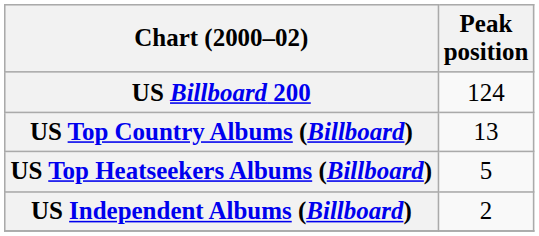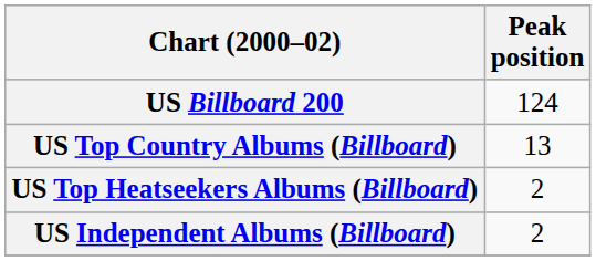 <table class="wikitable sortable plainrowheaders" style="text-align:center">
 <tr>
 <th scope="col">Chart (2000–02)</th>
 <th scope="col">Peak<br> position</th>
 </tr>
 <tr>
 <th scope="row">US <a href='#'><em>Billboard</em> 200</a></th>
 <td>124</td>
 </tr>
 <tr>
 <th scope="row">US <a href='#'>Top Country Albums</a> (<em><a href='#'>Billboard</a></em>)</th>
 <td>13</td>
 </tr>
 <tr>
 <th scope="row">US <a href='#'>Top Heatseekers Albums</a> (<em><a href='#'>Billboard</a></em>)</th>
-<td>5</td>
+<td>2</td>
 </tr>
 <tr>
 <th scope="row">US <a href='#'>Independent Albums</a> (<em><a href='#'>Billboard</a></em>)</th>
 <td>2</td>
 </tr>
 <tr>
 </tr>
 </table>
